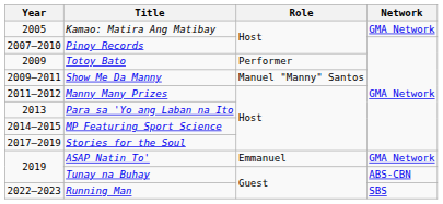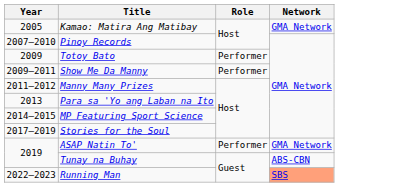 <table class="wikitable sortable">
 <tr>
 <th>Year</th>
 <th>Title</th>
 <th class="unsortable">Role</th>
 <th class="unsortable">Network</th>
 </tr>
 <tr>
 <td style="text-align:center;">2005</td>
 <td><em>Kamao: Matira Ang Matibay</em></td>
 <td rowspan="2">Host</td>
 <td><a href='#'>GMA Network</a></td>
 </tr>
 <tr>
 <td style="text-align:center;">2007–2010</td>
 <td><em><a href='#'>Pinoy Records</a></em></td>
 <td rowspan="7"><a href='#'>GMA Network</a></td>
 </tr>
 <tr>
 <td style="text-align:center;">2009</td>
 <td><em><a href='#'>Totoy Bato</a></em></td>
 <td>Performer</td>
 </tr>
 <tr>
 <td style="text-align:center;">2009–2011</td>
 <td><em><a href='#'>Show Me Da Manny</a></em></td>
-<td>Manuel "Manny" Santos</td>
+<td>Performer</td>
 </tr>
 <tr>
 <td style="text-align:center;">2011–2012</td>
 <td><em><a href='#'>Manny Many Prizes</a></em></td>
 <td rowspan="4">Host</td>
 </tr>
 <tr>
 <td style="text-align:center;">2013</td>
 <td><em><a href='#'>Para sa 'Yo ang Laban na Ito</a></em></td>
 </tr>
 <tr>
 <td style="text-align:center;">2014–2015</td>
 <td><em><a href='#'>MP Featuring Sport Science</a></em></td>
 </tr>
 <tr>
 <td style="text-align:center;">2017–2019</td>
 <td><em><a href='#'>Stories for the Soul</a></em></td>
 </tr>
 <tr>
 <td style="text-align:center;" rowspan="2">2019</td>
 <td><em><a href='#'>ASAP Natin To'</a></em></td>
-<td>Emmanuel</td>
+<td>Performer</td>
 <td><a href='#'>GMA Network</a></td>
 </tr>
 <tr>
 <td><em><a href='#'>Tunay na Buhay</a></em></td>
 <td rowspan="2">Guest</td>
 <td><a href='#'>ABS-CBN</a></td>
 </tr>
 <tr>
 <td>2022–2023</td>
 <td><em><a href='#'>Running Man</a></em></td>
-<td><a href='#'>SBS</a></td>
+<td style="background: lightsalmon;"><a href='#'>SBS</a></td>
 </tr>
 </table>
